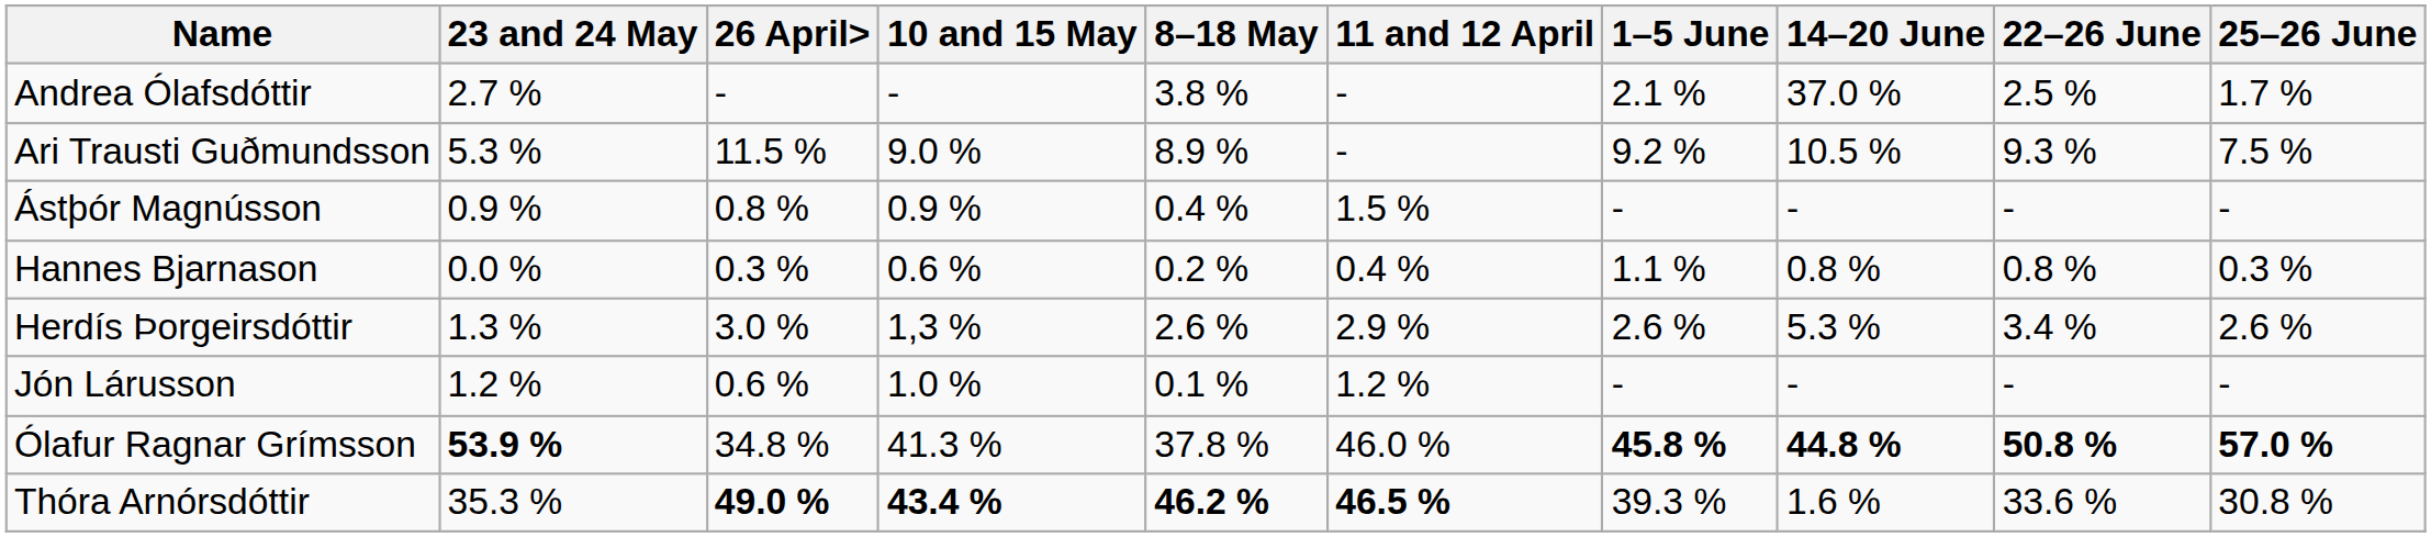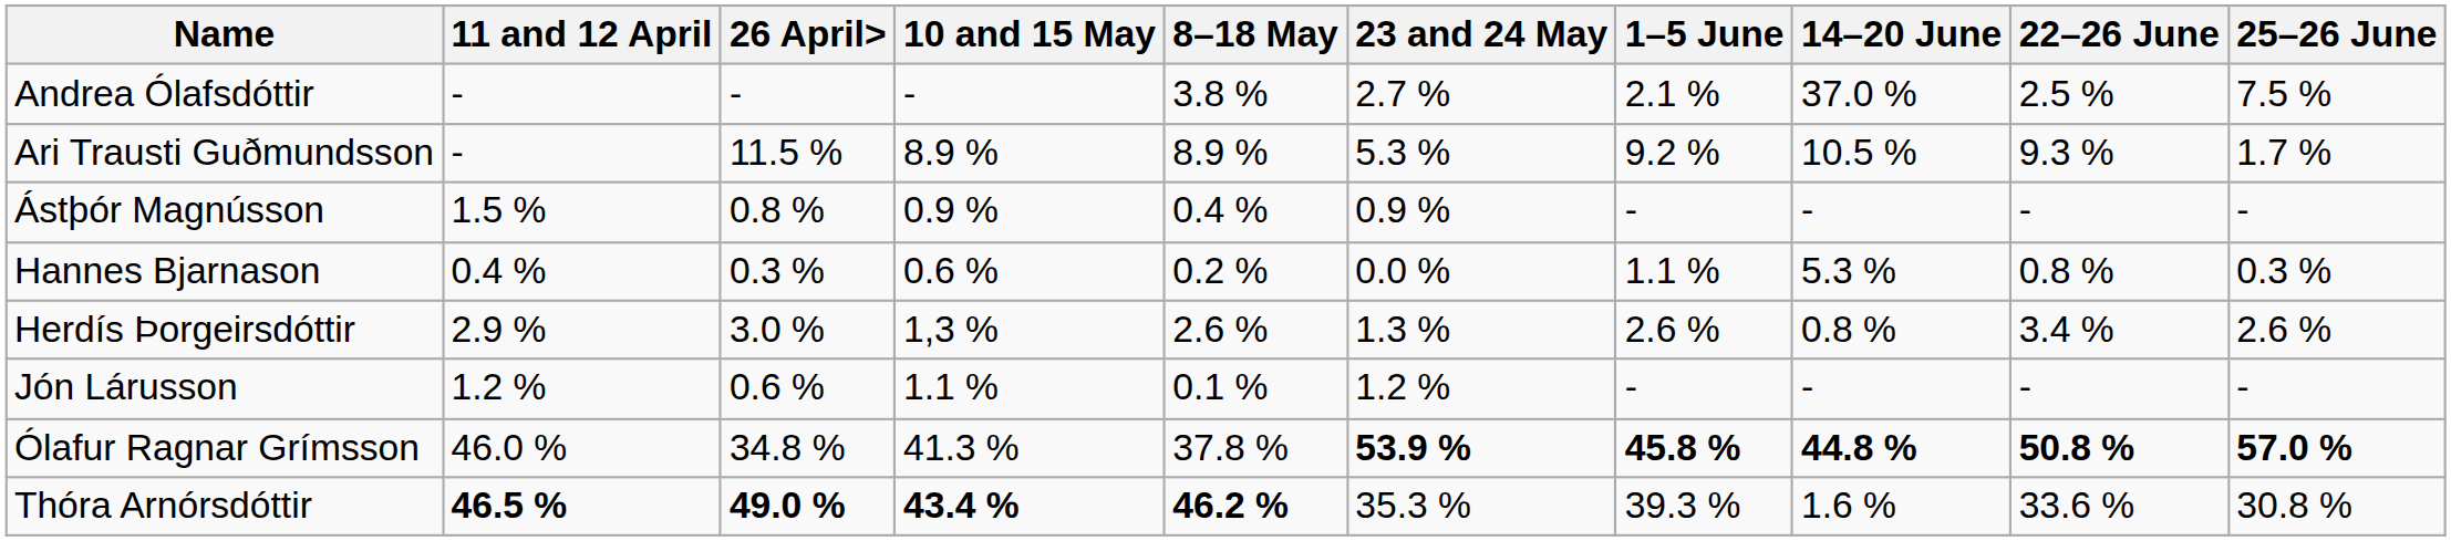 <table class="wikitable" style="margin:auto;">
 <tr>
 <th>Name</th>
-<th>23 and 24 May</th>
+<th>11 and 12 April</th>
 <th>26 April></th>
 <th>10 and 15 May</th>
 <th>8–18 May</th>
-<th>11 and 12 April</th>
+<th>23 and 24 May</th>
 <th>1–5 June</th>
 <th>14–20 June</th>
 <th>22–26 June</th>
 <th>25–26 June</th>
 </tr>
 <tr>
 <td>Andrea Ólafsdóttir</td>
-<td>2.7 %</td>
+<td>-</td>
 <td>-</td>
 <td>-</td>
 <td>3.8 %</td>
-<td>-</td>
+<td>2.7 %</td>
 <td>2.1 %</td>
 <td>37.0 %</td>
 <td>2.5 %</td>
+<td>7.5 %</td>
+</tr>
+<tr>
+<td>Ari Trausti Guðmundsson</td>
+<td>-</td>
+<td>11.5 %</td>
+<td>8.9 %</td>
+<td>8.9 %</td>
+<td>5.3 %</td>
+<td>9.2 %</td>
+<td>10.5 %</td>
+<td>9.3 %</td>
 <td>1.7 %</td>
 </tr>
 <tr>
-<td>Ari Trausti Guðmundsson</td>
-<td>5.3 %</td>
-<td>11.5 %</td>
-<td>9.0 %</td>
-<td>8.9 %</td>
-<td>-</td>
-<td>9.2 %</td>
-<td>10.5 %</td>
-<td>9.3 %</td>
-<td>7.5 %</td>
-</tr>
-<tr>
 <td>Ástþór Magnússon</td>
-<td>0.9 %</td>
+<td>1.5 %</td>
 <td>0.8 %</td>
 <td>0.9 %</td>
 <td>0.4 %</td>
-<td>1.5 %</td>
+<td>0.9 %</td>
 <td>-</td>
 <td>-</td>
 <td>-</td>
 <td>-</td>
 </tr>
 <tr>
 <td>Hannes Bjarnason</td>
-<td>0.0 %</td>
+<td>0.4 %</td>
 <td>0.3 %</td>
 <td>0.6 %</td>
 <td>0.2 %</td>
-<td>0.4 %</td>
+<td>0.0 %</td>
 <td>1.1 %</td>
-<td>0.8 %</td>
+<td>5.3 %</td>
 <td>0.8 %</td>
 <td>0.3 %</td>
 </tr>
 <tr>
 <td>Herdís Þorgeirsdóttir</td>
-<td>1.3 %</td>
+<td>2.9 %</td>
 <td>3.0 %</td>
 <td>1,3 %</td>
 <td>2.6 %</td>
-<td>2.9 %</td>
+<td>1.3 %</td>
 <td>2.6 %</td>
-<td>5.3 %</td>
+<td>0.8 %</td>
 <td>3.4 %</td>
 <td>2.6 %</td>
 </tr>
 <tr>
 <td>Jón Lárusson</td>
 <td>1.2 %</td>
 <td>0.6 %</td>
-<td>1.0 %</td>
+<td>1.1 %</td>
 <td>0.1 %</td>
 <td>1.2 %</td>
 <td>-</td>
 <td>-</td>
 <td>-</td>
 <td>-</td>
 </tr>
 <tr>
 <td>Ólafur Ragnar Grímsson</td>
-<td><strong>53.9 %</strong></td>
+<td>46.0 %</td>
 <td>34.8 %</td>
 <td>41.3 %</td>
 <td>37.8 %</td>
-<td>46.0 %</td>
+<td><strong>53.9 %</strong></td>
 <td><strong>45.8 %</strong></td>
 <td><strong>44.8 %</strong></td>
 <td><strong>50.8 %</strong></td>
 <td><strong>57.0 %</strong></td>
 </tr>
 <tr>
 <td>Thóra Arnórsdóttir</td>
-<td>35.3 %</td>
+<td><strong>46.5 %</strong></td>
 <td><strong>49.0 %</strong></td>
 <td><strong>43.4 %</strong></td>
 <td><strong>46.2 %</strong></td>
-<td><strong>46.5 %</strong></td>
+<td>35.3 %</td>
 <td>39.3 %</td>
 <td>1.6 %</td>
 <td>33.6 %</td>
 <td>30.8 %</td>
 </tr>
 </table>
